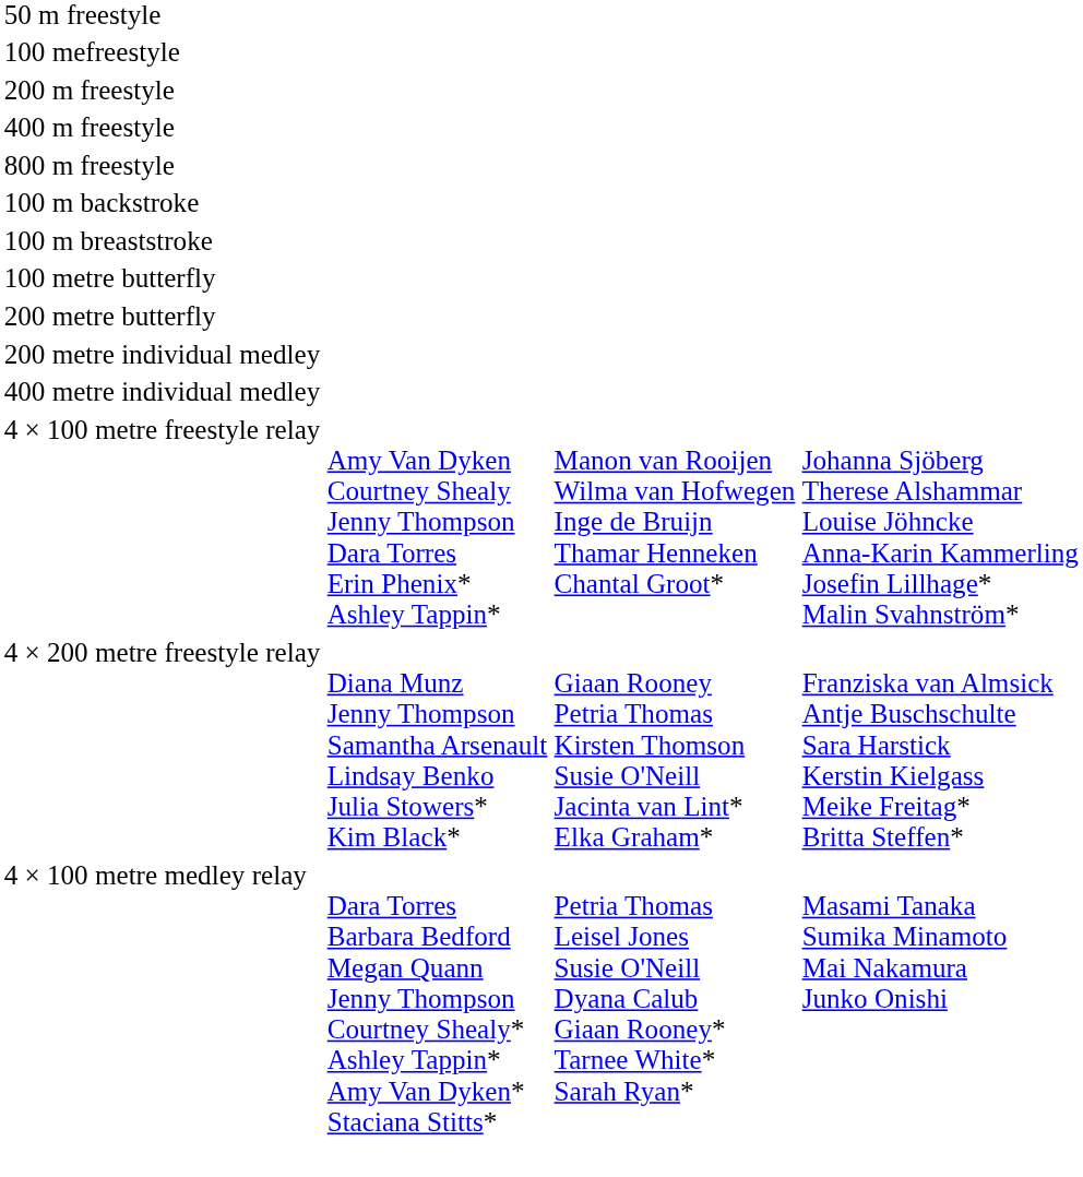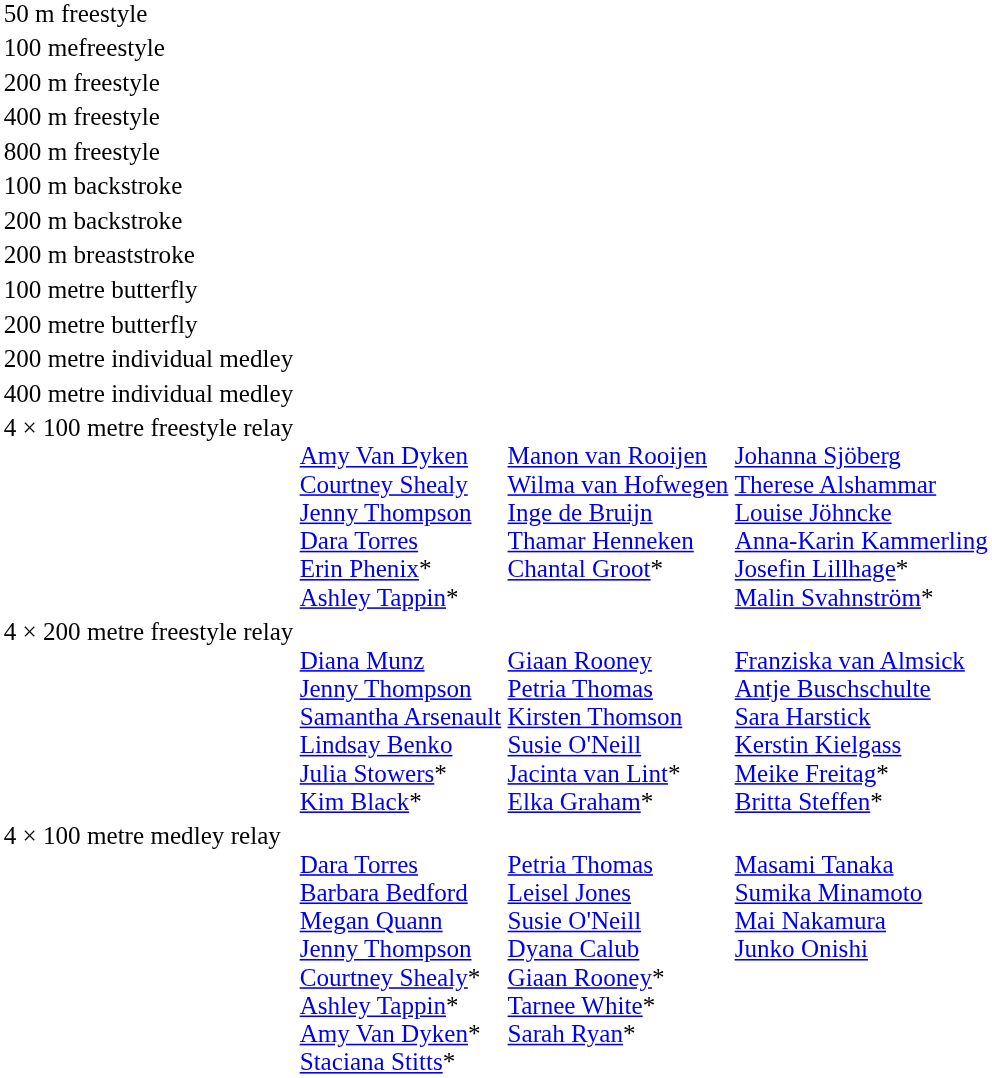 <table>
 <tr valign="top">
 <td>50 m freestyle<br></td>
 <td></td>
 <td></td>
 <td></td>
 </tr>
 <tr valign="top">
 <td rowspan=2>100 mefreestyle<br></td>
 <td rowspan=2></td>
 <td rowspan=2></td>
 <td></td>
 </tr>
 <tr>
 <td></td>
 </tr>
 <tr>
 <td>200 m freestyle<br></td>
 <td></td>
 <td></td>
 <td></td>
 </tr>
 <tr>
 <td>400 m freestyle<br></td>
 <td></td>
 <td></td>
 <td></td>
 </tr>
 <tr>
 <td>800 m freestyle<br></td>
 <td></td>
 <td></td>
 <td></td>
 </tr>
 <tr>
 <td>100 m backstroke<br></td>
 <td></td>
 <td></td>
 <td></td>
 </tr>
 <tr>
-<td>100 m breaststroke<br></td>
+<td>200 m backstroke<br></td>
+<td></td>
+<td></td>
+<td></td>
+</tr>
+<tr>
+<td>200 m breaststroke<br></td>
 <td></td>
 <td></td>
 <td></td>
 </tr>
 <tr>
 <td>100 metre butterfly<br></td>
 <td></td>
 <td></td>
 <td></td>
 </tr>
 <tr>
 <td>200 metre butterfly<br></td>
 <td></td>
 <td></td>
 <td></td>
 </tr>
 <tr>
 <td>200 metre individual medley<br></td>
 <td></td>
 <td></td>
 <td></td>
 </tr>
 <tr>
 <td>400 metre individual medley<br></td>
 <td></td>
 <td></td>
 <td></td>
 </tr>
 <tr valign="top">
 <td>4 × 100 metre freestyle relay<br></td>
 <td><br><a href='#'>Amy Van Dyken</a><br><a href='#'>Courtney Shealy</a><br><a href='#'>Jenny Thompson</a><br><a href='#'>Dara Torres</a><br><a href='#'>Erin Phenix</a>*<br><a href='#'>Ashley Tappin</a>*</td>
 <td><br><a href='#'>Manon van Rooijen</a><br><a href='#'>Wilma van Hofwegen</a><br><a href='#'>Inge de Bruijn</a><br><a href='#'>Thamar Henneken</a><br><a href='#'>Chantal Groot</a>*</td>
 <td><br><a href='#'>Johanna Sjöberg</a><br><a href='#'>Therese Alshammar</a><br><a href='#'>Louise Jöhncke</a><br><a href='#'>Anna-Karin Kammerling</a><br><a href='#'>Josefin Lillhage</a>*<br><a href='#'>Malin Svahnström</a>*</td>
 </tr>
 <tr valign="top">
 <td>4 × 200 metre freestyle relay<br></td>
 <td><br><a href='#'>Diana Munz</a><br><a href='#'>Jenny Thompson</a><br><a href='#'>Samantha Arsenault</a><br><a href='#'>Lindsay Benko</a><br><a href='#'>Julia Stowers</a>*<br><a href='#'>Kim Black</a>*</td>
 <td><br><a href='#'>Giaan Rooney</a><br><a href='#'>Petria Thomas</a><br><a href='#'>Kirsten Thomson</a><br><a href='#'>Susie O'Neill</a><br><a href='#'>Jacinta van Lint</a>*<br><a href='#'>Elka Graham</a>*</td>
 <td><br><a href='#'>Franziska van Almsick</a><br><a href='#'>Antje Buschschulte</a><br><a href='#'>Sara Harstick</a><br><a href='#'>Kerstin Kielgass</a><br><a href='#'>Meike Freitag</a>*<br><a href='#'>Britta Steffen</a>*</td>
 </tr>
 <tr valign="top">
 <td>4 × 100 metre medley relay<br></td>
 <td><br><a href='#'>Dara Torres</a><br><a href='#'>Barbara Bedford</a><br><a href='#'>Megan Quann</a><br><a href='#'>Jenny Thompson</a><br><a href='#'>Courtney Shealy</a>*<br><a href='#'>Ashley Tappin</a>*<br><a href='#'>Amy Van Dyken</a>*<br><a href='#'>Staciana Stitts</a>*</td>
 <td><br><a href='#'>Petria Thomas</a><br><a href='#'>Leisel Jones</a><br><a href='#'>Susie O'Neill</a><br><a href='#'>Dyana Calub</a><br><a href='#'>Giaan Rooney</a>*<br><a href='#'>Tarnee White</a>*<br><a href='#'>Sarah Ryan</a>*</td>
 <td><br><a href='#'>Masami Tanaka</a><br><a href='#'>Sumika Minamoto</a><br><a href='#'>Mai Nakamura</a><br><a href='#'>Junko Onishi</a></td>
 </tr>
 </table>
